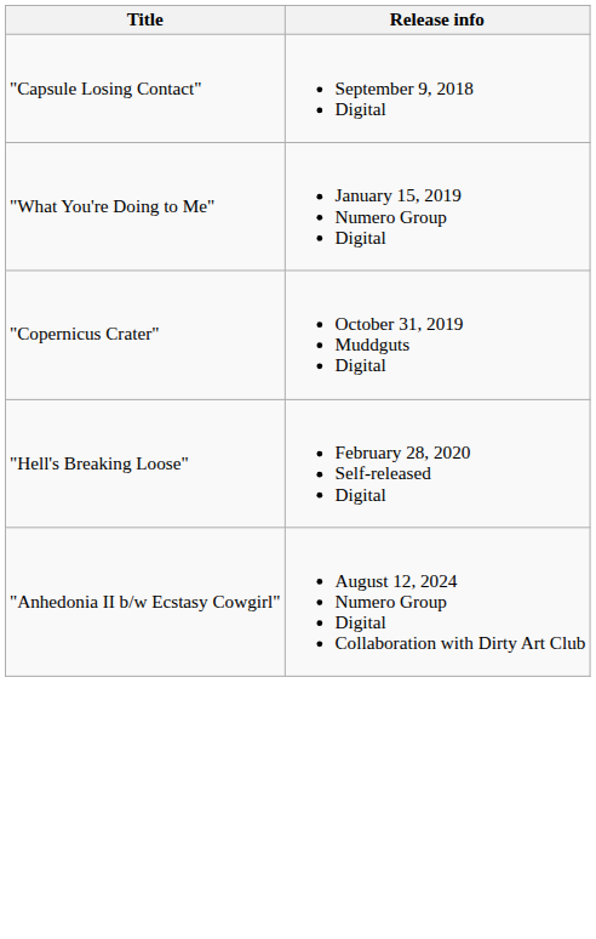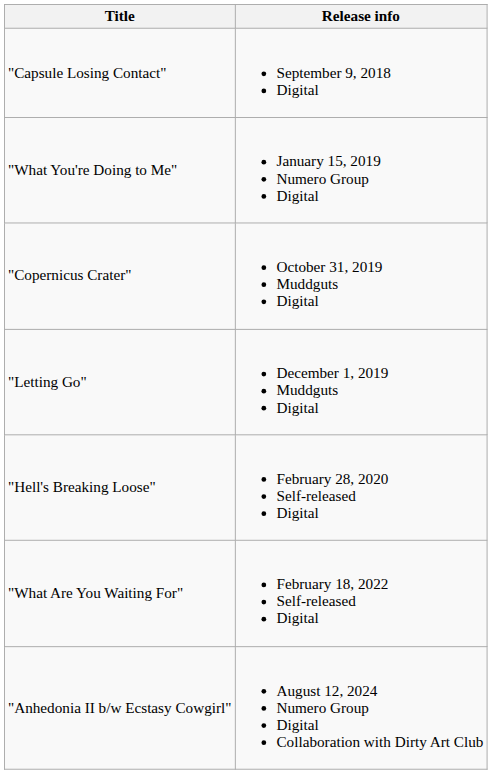 <table class="wikitable">
 <tr>
 <th>Title</th>
 <th>Release info</th>
 </tr>
 <tr>
 <td>"Capsule Losing Contact"</td>
 <td><br><ul><li>September 9, 2018</li><li>Digital</li></ul></td>
 </tr>
 <tr>
 <td>"What You're Doing to Me"</td>
 <td><br><ul><li>January 15, 2019</li><li>Numero Group</li><li>Digital</li></ul></td>
 </tr>
 <tr>
 <td>"Copernicus Crater"</td>
 <td><br><ul><li>October 31, 2019</li><li>Muddguts</li><li>Digital</li></ul></td>
 </tr>
 <tr>
+<td>"Letting Go"</td>
+<td><br><ul><li>December 1, 2019</li><li>Muddguts</li><li>Digital</li></ul></td>
+</tr>
+<tr>
 <td>"Hell's Breaking Loose"</td>
 <td><br><ul><li>February 28, 2020</li><li>Self-released</li><li>Digital</li></ul></td>
+</tr>
+<tr>
+<td>"What Are You Waiting For"</td>
+<td><br><ul><li>February 18, 2022</li><li>Self-released</li><li>Digital</li></ul></td>
 </tr>
 <tr>
 <td>"Anhedonia II b/w Ecstasy Cowgirl"</td>
 <td><br><ul><li>August 12, 2024</li><li>Numero Group</li><li>Digital</li><li>Collaboration with Dirty Art Club</li></ul></td>
 </tr>
 </table>
